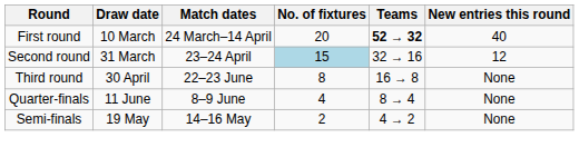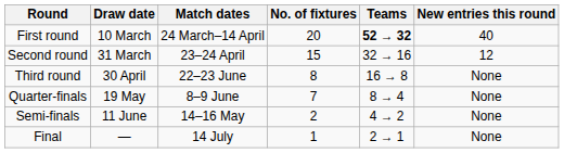 <table class="wikitable" style="text-align:center">
 <tr>
 <th>Round</th>
 <th>Draw date</th>
 <th>Match dates</th>
 <th>No. of fixtures</th>
 <th>Teams</th>
 <th>New entries this round</th>
 </tr>
 <tr>
 <td>First round</td>
 <td>10 March</td>
 <td>24 March–14 April</td>
 <td>20</td>
 <td><strong>52 → 32</strong></td>
 <td>40</td>
 </tr>
 <tr>
 <td>Second round</td>
 <td>31 March</td>
 <td>23–24 April</td>
-<td style="background: lightblue;">15</td>
+<td>15</td>
 <td>32 → 16</td>
 <td>12</td>
 </tr>
 <tr>
 <td>Third round</td>
 <td>30 April</td>
 <td>22–23 June</td>
 <td>8</td>
 <td>16 → 8</td>
 <td>None</td>
 </tr>
 <tr>
 <td>Quarter-finals</td>
-<td>11 June</td>
+<td>19 May</td>
 <td>8–9 June</td>
-<td>4</td>
+<td>7</td>
 <td>8 → 4</td>
 <td>None</td>
 </tr>
 <tr>
 <td>Semi-finals</td>
-<td>19 May</td>
+<td>11 June</td>
 <td>14–16 May</td>
 <td>2</td>
 <td>4 → 2</td>
 <td>None</td>
 </tr>
+<tr>
+<td>Final</td>
+<td>—</td>
+<td>14 July</td>
+<td>1</td>
+<td>2 → 1</td>
+<td>None</td>
+</tr>
 </table>
